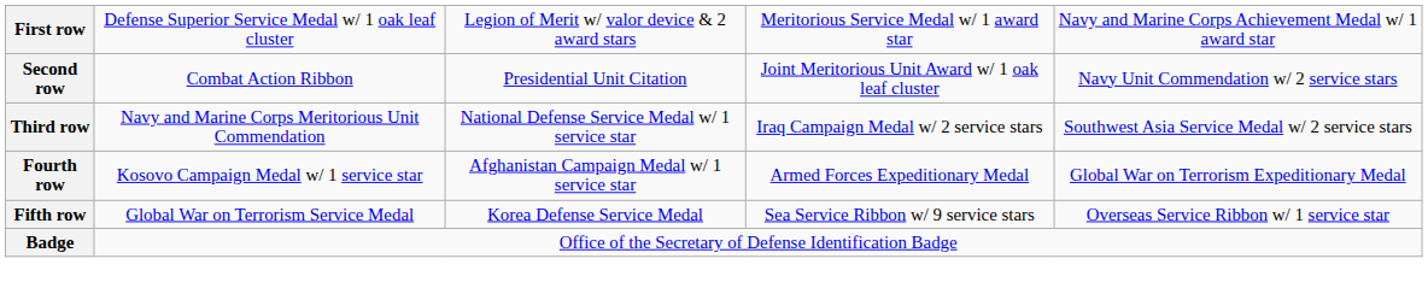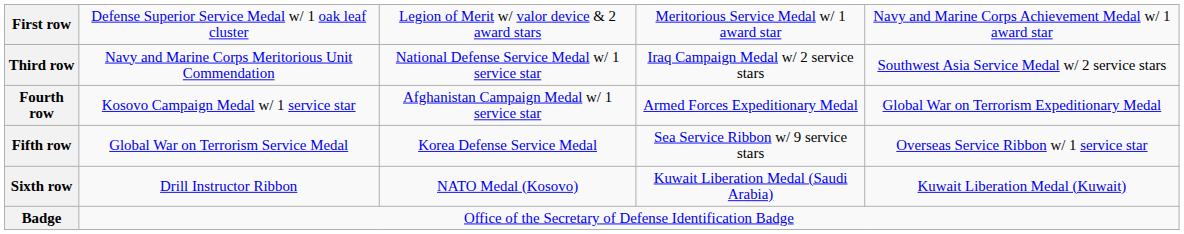 <table class="wikitable" style="margin:1em auto; text-align:center;">
 <tr>
 <th>First row</th>
 <td><a href='#'>Defense Superior Service Medal</a> w/ 1 <a href='#'>oak leaf cluster</a></td>
 <td><a href='#'>Legion of Merit</a> w/ <a href='#'>valor device</a> & 2 <a href='#'>award stars</a></td>
 <td><a href='#'>Meritorious Service Medal</a> w/ 1 <a href='#'>award star</a></td>
 <td><a href='#'>Navy and Marine Corps Achievement Medal</a> w/ 1 <a href='#'>award star</a></td>
-</tr>
-<tr>
-<th>Second row</th>
-<td><a href='#'>Combat Action Ribbon</a></td>
-<td><a href='#'>Presidential Unit Citation</a></td>
-<td><a href='#'>Joint Meritorious Unit Award</a> w/ 1 <a href='#'>oak leaf cluster</a></td>
-<td><a href='#'>Navy Unit Commendation</a> w/ 2 <a href='#'>service stars</a></td>
 </tr>
 <tr>
 <th>Third row</th>
 <td><a href='#'>Navy and Marine Corps Meritorious Unit Commendation</a></td>
 <td><a href='#'>National Defense Service Medal</a> w/ 1 <a href='#'>service star</a></td>
 <td><a href='#'>Iraq Campaign Medal</a> w/ 2 service stars</td>
 <td><a href='#'>Southwest Asia Service Medal</a> w/ 2 service stars</td>
 </tr>
 <tr>
 <th>Fourth row</th>
 <td><a href='#'>Kosovo Campaign Medal</a> w/ 1 <a href='#'>service star</a></td>
 <td><a href='#'>Afghanistan Campaign Medal</a> w/ 1 <a href='#'>service star</a></td>
 <td><a href='#'>Armed Forces Expeditionary Medal</a></td>
 <td><a href='#'>Global War on Terrorism Expeditionary Medal</a></td>
 </tr>
 <tr>
 <th>Fifth row</th>
 <td><a href='#'>Global War on Terrorism Service Medal</a></td>
 <td><a href='#'>Korea Defense Service Medal</a></td>
 <td><a href='#'>Sea Service Ribbon</a> w/ 9 service stars</td>
 <td><a href='#'>Overseas Service Ribbon</a> w/ 1 <a href='#'>service star</a></td>
 </tr>
 <tr>
+<th>Sixth row</th>
+<td><a href='#'>Drill Instructor Ribbon</a></td>
+<td><a href='#'>NATO Medal (Kosovo)</a></td>
+<td><a href='#'>Kuwait Liberation Medal (Saudi Arabia)</a></td>
+<td><a href='#'>Kuwait Liberation Medal (Kuwait)</a></td>
+</tr>
+<tr>
 <th>Badge</th>
 <td colspan="4"><a href='#'>Office of the Secretary of Defense Identification Badge</a></td>
 </tr>
 </table>
